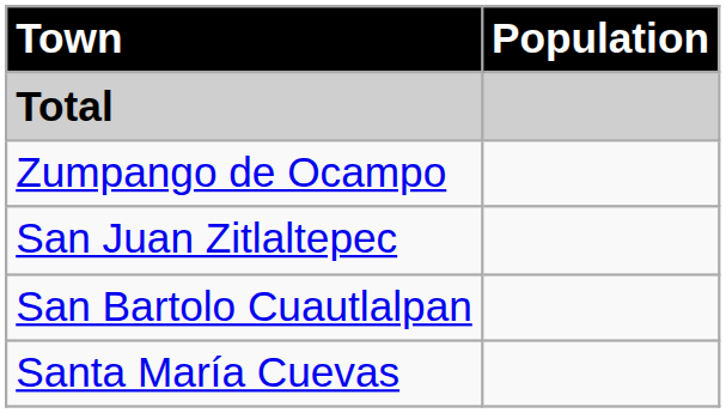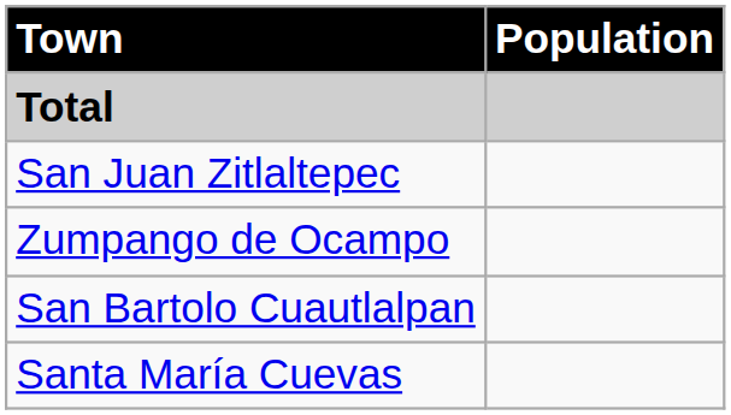 <table class="wikitable">
 <tr style="background:#000000; color:#FFFFFF;">
 <td><strong>Town</strong></td>
 <td><strong>Population</strong></td>
 </tr>
 <tr style="background:#CFCFCF;">
 <td><strong>Total</strong></td>
 <td></td>
 </tr>
 <tr>
-<td><a href='#'>Zumpango de Ocampo</a></td>
+<td><a href='#'>San Juan Zitlaltepec</a></td>
 <td></td>
 </tr>
 <tr>
-<td><a href='#'>San Juan Zitlaltepec</a></td>
+<td><a href='#'>Zumpango de Ocampo</a></td>
 <td></td>
 </tr>
 <tr>
 <td><a href='#'>San Bartolo Cuautlalpan</a></td>
 <td></td>
 </tr>
 <tr>
 <td><a href='#'>Santa María Cuevas</a></td>
 <td></td>
 </tr>
 </table>
